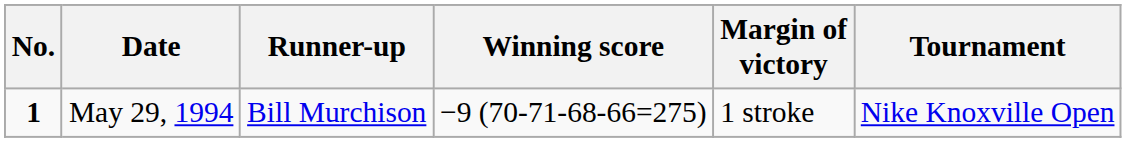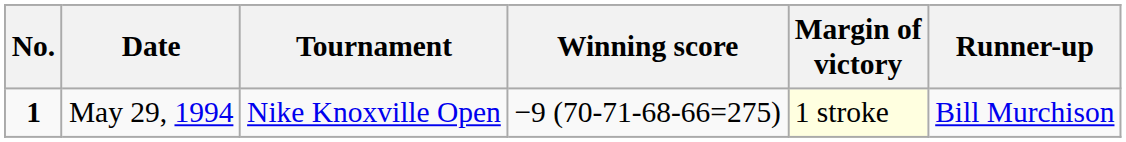 <table class="wikitable" style="font-size:95%;">
 <tr>
 <th>No.</th>
 <th>Date</th>
-<th>Runner-up</th>
+<th>Tournament</th>
 <th>Winning score</th>
 <th>Margin of<br>victory</th>
-<th>Tournament</th>
+<th>Runner-up</th>
 </tr>
 <tr>
 <td align=center><strong>1</strong></td>
 <td align=right>May 29, <a href='#'>1994</a></td>
+<td><a href='#'>Nike Knoxville Open</a></td>
+<td>−9 (70-71-68-66=275)</td>
+<td style="background: lightyellow;">1 stroke</td>
 <td> <a href='#'>Bill Murchison</a></td>
-<td>−9 (70-71-68-66=275)</td>
-<td>1 stroke</td>
-<td><a href='#'>Nike Knoxville Open</a></td>
 </tr>
 </table>
